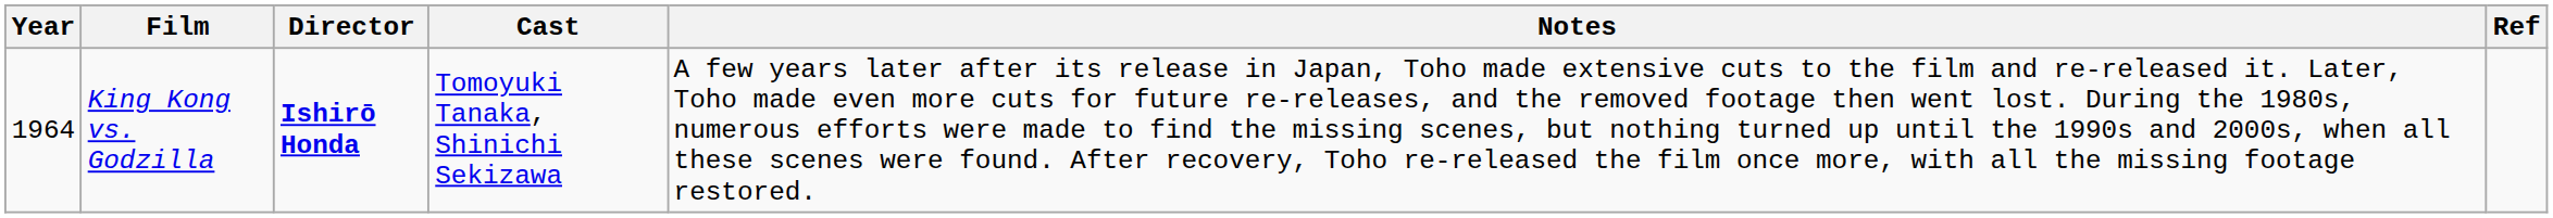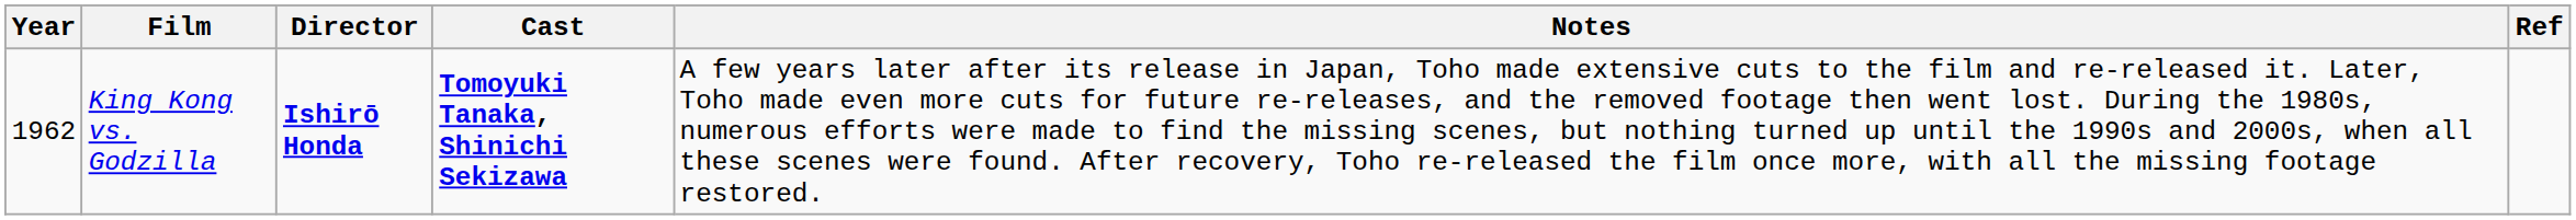 <table class="wikitable sortable">
 <tr>
 <th>Year</th>
 <th>Film</th>
 <th>Director</th>
 <th>Cast</th>
 <th>Notes</th>
 <th>Ref</th>
 </tr>
 <tr>
-<td>1964</td>
+<td>1962</td>
 <td><em><a href='#'>King Kong vs. Godzilla</a></em></td>
 <td><strong><a href='#'>Ishirō Honda</a></strong></td>
-<td><a href='#'>Tomoyuki Tanaka</a>, <a href='#'>Shinichi Sekizawa</a></td>
+<td><strong><a href='#'>Tomoyuki Tanaka</a>, <a href='#'>Shinichi Sekizawa</a></strong></td>
 <td>A few years later after its release in Japan, Toho made extensive cuts to the film and re-released it. Later, Toho made even more cuts for future re-releases, and the removed footage then went lost. During the 1980s, numerous efforts were made to find the missing scenes, but nothing turned up until the 1990s and 2000s, when all these scenes were found. After recovery, Toho re-released the film once more, with all the missing footage restored.</td>
 <td></td>
 </tr>
 </table>
